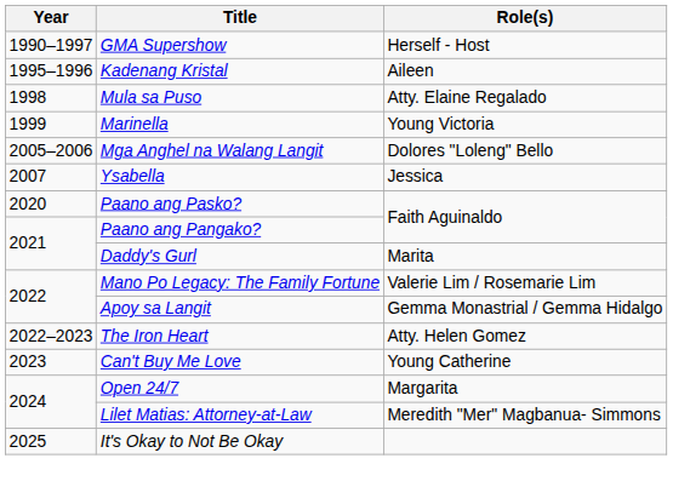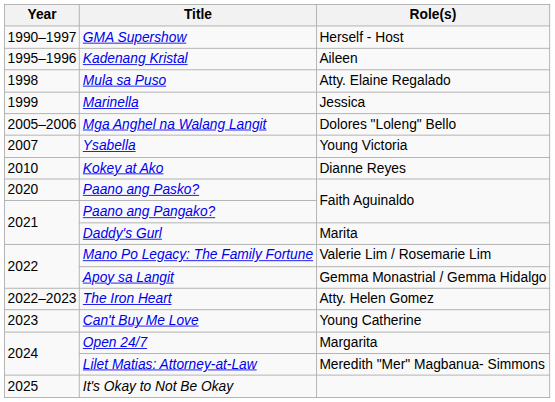 <table class="wikitable">
 <tr>
 <th>Year</th>
 <th>Title</th>
 <th>Role(s)</th>
 </tr>
 <tr>
 <td>1990–1997</td>
 <td><em><a href='#'>GMA Supershow</a></em></td>
 <td>Herself - Host</td>
 </tr>
 <tr>
 <td>1995–1996</td>
 <td><em><a href='#'>Kadenang Kristal</a></em></td>
 <td>Aileen</td>
 </tr>
 <tr>
 <td>1998</td>
 <td><em><a href='#'>Mula sa Puso</a></em></td>
 <td>Atty. Elaine Regalado</td>
 </tr>
 <tr>
 <td>1999</td>
 <td><em><a href='#'>Marinella</a></em></td>
-<td>Young Victoria</td>
+<td>Jessica</td>
 </tr>
 <tr>
 <td>2005–2006</td>
 <td><em><a href='#'>Mga Anghel na Walang Langit</a></em></td>
 <td>Dolores "Loleng" Bello</td>
 </tr>
 <tr>
 <td>2007</td>
 <td><em><a href='#'>Ysabella</a></em></td>
-<td>Jessica</td>
+<td>Young Victoria</td>
+</tr>
+<tr>
+<td>2010</td>
+<td><em><a href='#'>Kokey at Ako</a></em></td>
+<td>Dianne Reyes</td>
 </tr>
 <tr>
 <td>2020</td>
 <td><em><a href='#'>Paano ang Pasko?</a></em></td>
 <td rowspan="2">Faith Aguinaldo</td>
 </tr>
 <tr>
 <td rowspan="2">2021</td>
 <td><em><a href='#'>Paano ang Pangako?</a></em></td>
 </tr>
 <tr>
 <td><em><a href='#'>Daddy's Gurl</a></em></td>
 <td>Marita</td>
 </tr>
 <tr>
 <td rowspan="2">2022</td>
 <td><em><a href='#'>Mano Po Legacy: The Family Fortune</a></em></td>
 <td>Valerie Lim / Rosemarie Lim</td>
 </tr>
 <tr>
 <td><em><a href='#'>Apoy sa Langit</a></em></td>
 <td>Gemma Monastrial / Gemma Hidalgo</td>
 </tr>
 <tr>
 <td>2022–2023</td>
 <td><em><a href='#'>The Iron Heart</a></em></td>
 <td>Atty. Helen Gomez</td>
 </tr>
 <tr>
 <td>2023</td>
 <td><em><a href='#'>Can't Buy Me Love</a></em></td>
 <td>Young Catherine</td>
 </tr>
 <tr>
 <td rowspan="2">2024</td>
 <td><a href='#'><em>Open 24/7</em></a></td>
 <td>Margarita</td>
 </tr>
 <tr>
 <td><em><a href='#'>Lilet Matias: Attorney-at-Law</a></em></td>
 <td>Meredith "Mer" Magbanua- Simmons</td>
 </tr>
 <tr>
 <td>2025</td>
 <td><em>It's Okay to Not Be Okay</em></td>
 <td></td>
 </tr>
 </table>
